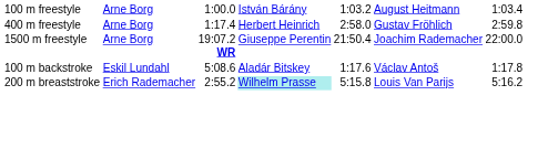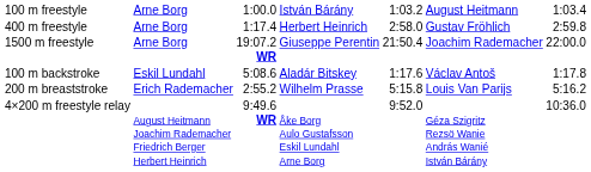 <table>
 <tr valign="top">
 <td>100 m freestyle<br></td>
 <td><a href='#'>Arne Borg</a><br><small></small></td>
 <td align="right">1:00.0</td>
 <td><a href='#'>István Bárány</a><br><small></small></td>
 <td align="right">1:03.2</td>
 <td><a href='#'>August Heitmann</a><br><small></small></td>
 <td align="right">1:03.4</td>
 </tr>
 <tr valign="top">
 <td>400 m freestyle<br></td>
 <td><a href='#'>Arne Borg</a><br><small></small></td>
 <td align="right">1:17.4</td>
 <td><a href='#'>Herbert Heinrich</a><br><small></small></td>
 <td align="right">2:58.0</td>
 <td><a href='#'>Gustav Fröhlich</a><br><small></small></td>
 <td align="right">2:59.8</td>
 </tr>
 <tr valign="top">
 <td>1500 m freestyle<br></td>
 <td><a href='#'>Arne Borg</a><br><small></small></td>
 <td align="right">19:07.2<br><strong><a href='#'>WR</a></strong></td>
 <td><a href='#'>Giuseppe Perentin</a><br><small></small></td>
 <td align="right">21:50.4</td>
 <td><a href='#'>Joachim Rademacher</a><br><small></small></td>
 <td align="right">22:00.0</td>
 </tr>
 <tr valign="top">
 <td>100 m backstroke<br></td>
 <td><a href='#'>Eskil Lundahl</a><br><small></small></td>
 <td align="right">5:08.6</td>
 <td><a href='#'>Aladár Bitskey</a><br><small></small></td>
 <td align="right">1:17.6</td>
 <td><a href='#'>Václav Antoš</a><br><small></small></td>
 <td align="right">1:17.8</td>
 </tr>
 <tr valign="top">
 <td>200 m breaststroke<br></td>
 <td><a href='#'>Erich Rademacher</a><br><small></small></td>
 <td align="right">2:55.2</td>
-<td style="background: paleturquoise;"><a href='#'>Wilhelm Prasse</a><br><small></small></td>
+<td><a href='#'>Wilhelm Prasse</a><br><small></small></td>
 <td align="right">5:15.8</td>
 <td><a href='#'>Louis Van Parijs</a><br><small></small></td>
 <td align="right">5:16.2</td>
 </tr>
+<tr valign="top">
+<td>4×200 m freestyle relay<br></td>
+<td> <br> <small><a href='#'>August Heitmann</a> <br> <a href='#'>Joachim Rademacher</a> <br> <a href='#'>Friedrich Berger</a> <br> <a href='#'>Herbert Heinrich</a></small></td>
+<td align="right">9:49.6<br><strong><a href='#'>WR</a></strong></td>
+<td> <br> <small><a href='#'>Åke Borg</a> <br> <a href='#'>Aulo Gustafsson</a> <br> <a href='#'>Eskil Lundahl</a> <br> <a href='#'>Arne Borg</a></small></td>
+<td align="right">9:52.0</td>
+<td> <br> <small><a href='#'>Géza Szigritz</a> <br> <a href='#'>Rezsö Wanie</a> <br> <a href='#'>András Wanié</a> <br> <a href='#'>István Bárány</a></small></td>
+<td align="right">10:36.0</td>
+</tr>
 </table>
